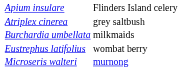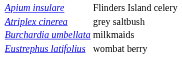 <table>
 <tr>
 <td><em><a href='#'>Apium insulare</a></em></td>
 <td>Flinders Island celery</td>
 </tr>
 <tr>
 <td><em><a href='#'>Atriplex cinerea</a></em></td>
 <td>grey saltbush</td>
 </tr>
 <tr>
 <td><em><a href='#'>Burchardia umbellata</a></em></td>
 <td>milkmaids</td>
 </tr>
 <tr>
 <td><em><a href='#'>Eustrephus latifolius</a></em></td>
 <td>wombat berry</td>
 </tr>
-<tr>
-<td><em><a href='#'>Microseris walteri</a></em></td>
-<td><a href='#'>murnong</a></td>
-</tr>
 </table>
